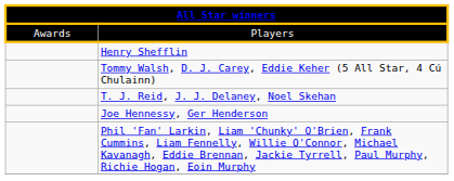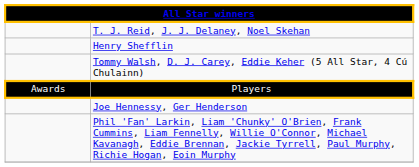 <table class="wikitable" width="90%">
 <tr style="text-align:center;background:black;color:white;border:3px solid #FFC000">
 <td colspan="2"><a href='#'><span><strong>All Star winners</strong></span></a></td>
 </tr>
-<tr style="text-align:center;background:black;color:white;border:3px solid #FFC000">
-<td width="110px">Awards</td>
-<td>Players</td>
+<tr bgcolor=>
+<td></td>
+<td><a href='#'>T. J. Reid</a>, <a href='#'>J. J. Delaney</a>, <a href='#'>Noel Skehan</a></td>
 </tr>
 <tr bgcolor=>
 <td></td>
 <td><a href='#'>Henry Shefflin</a></td>
 </tr>
 <tr bgcolor=>
 <td></td>
 <td><a href='#'>Tommy Walsh</a>, <a href='#'>D. J. Carey</a>, <a href='#'>Eddie Keher</a> (5 All Star, 4 Cú Chulainn)</td>
 </tr>
-<tr bgcolor=>
-<td></td>
-<td><a href='#'>T. J. Reid</a>, <a href='#'>J. J. Delaney</a>, <a href='#'>Noel Skehan</a></td>
+<tr style="text-align:center;background:black;color:white;border:3px solid #FFC000">
+<td width="110px">Awards</td>
+<td>Players</td>
 </tr>
 <tr bgcolor=>
 <td></td>
 <td><a href='#'>Joe Hennessy</a>, <a href='#'>Ger Henderson</a></td>
 </tr>
 <tr bgcolor=>
 <td></td>
 <td><a href='#'>Phil 'Fan' Larkin</a>, <a href='#'>Liam 'Chunky' O'Brien</a>, <a href='#'>Frank Cummins</a>, <a href='#'>Liam Fennelly</a>, <a href='#'>Willie O'Connor</a>, <a href='#'>Michael Kavanagh</a>, <a href='#'>Eddie Brennan</a>, <a href='#'>Jackie Tyrrell</a>, <a href='#'>Paul Murphy</a>, <a href='#'>Richie Hogan</a>, <a href='#'>Eoin Murphy</a></td>
 </tr>
 <tr>
 </tr>
 </table>
